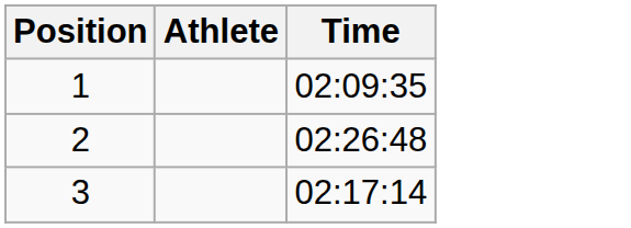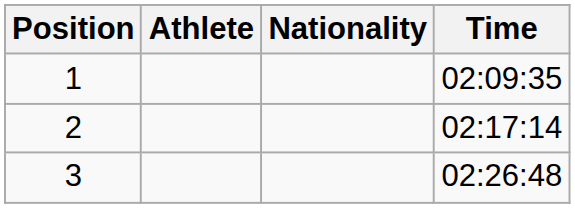 <table class="wikitable sortable">
 <tr>
 <th scope="col">Position</th>
 <th scope="col">Athlete</th>
+<th scope="col">Nationality</th>
 <th scope="col">Time</th>
 </tr>
 <tr>
 <td align=center>1</td>
+<td></td>
 <td></td>
 <td>02:09:35</td>
 </tr>
 <tr>
 <td align=center>2</td>
 <td></td>
-<td>02:26:48</td>
+<td></td>
+<td>02:17:14</td>
 </tr>
 <tr>
 <td align=center>3</td>
 <td></td>
-<td>02:17:14</td>
+<td></td>
+<td>02:26:48</td>
 </tr>
 </table>
